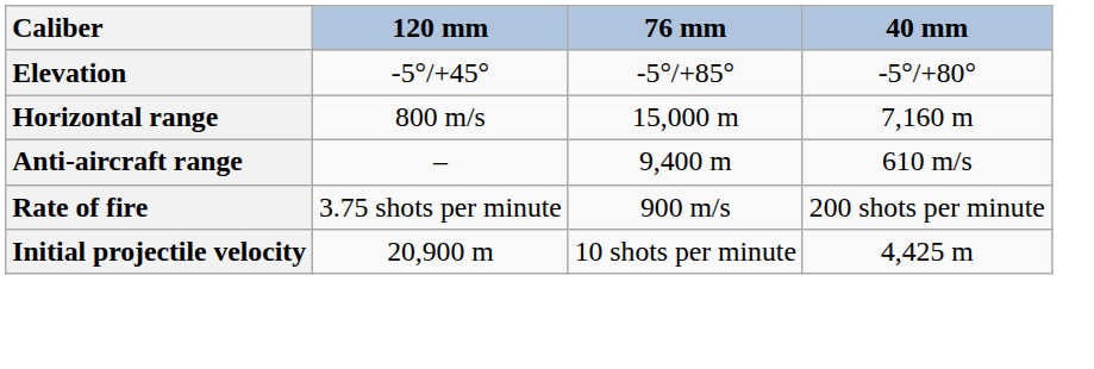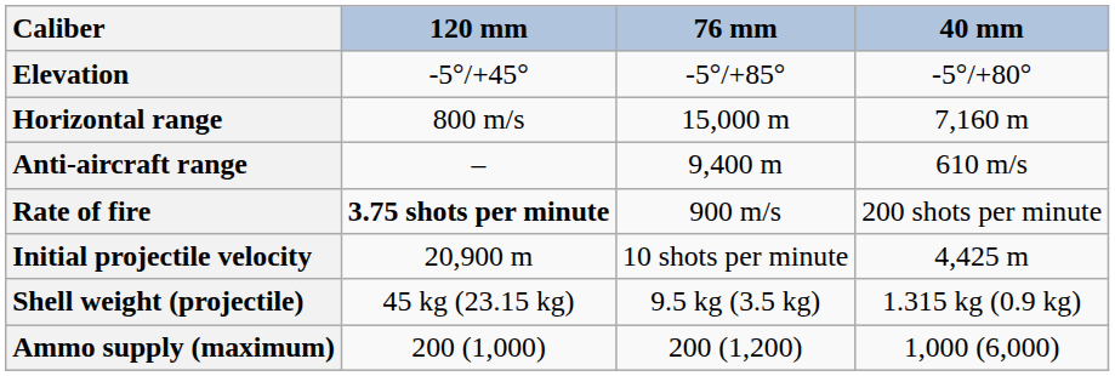 <table class="wikitable unsortable" style="text-align:center">
 <tr>
 <th style="text-align:left">Caliber</th>
 <th style="text-align:center;background:lightsteelblue;">120 mm</th>
 <th style="text-align:center;background:lightsteelblue;">76 mm</th>
 <th style="text-align:center;background:lightsteelblue;">40 mm</th>
 </tr>
 <tr>
 <th style="text-align:left">Elevation</th>
 <td>-5°/+45°</td>
 <td>-5°/+85°</td>
 <td>-5°/+80°</td>
 </tr>
 <tr>
 <th style="text-align:left">Horizontal range</th>
 <td>800 m/s</td>
 <td>15,000 m</td>
 <td>7,160 m</td>
 </tr>
 <tr>
 <th style="text-align:left">Anti-aircraft range</th>
 <td>–</td>
 <td>9,400 m</td>
 <td>610 m/s</td>
 </tr>
 <tr>
 <th style="text-align:left">Rate of fire</th>
-<td>3.75 shots per minute</td>
+<td><strong>3.75 shots per minute</strong></td>
 <td>900 m/s</td>
 <td>200 shots per minute</td>
 </tr>
 <tr>
 <th style="text-align:left">Initial projectile velocity</th>
 <td>20,900 m</td>
 <td>10 shots per minute</td>
 <td>4,425 m</td>
 </tr>
+<tr>
+<th style="text-align:left">Shell weight (projectile)</th>
+<td>45 kg (23.15 kg)</td>
+<td>9.5 kg (3.5 kg)</td>
+<td>1.315 kg (0.9 kg)</td>
+</tr>
+<tr>
+<th style="text-align:left">Ammo supply (maximum)</th>
+<td>200 (1,000)</td>
+<td>200 (1,200)</td>
+<td>1,000 (6,000)</td>
+</tr>
 </table>
